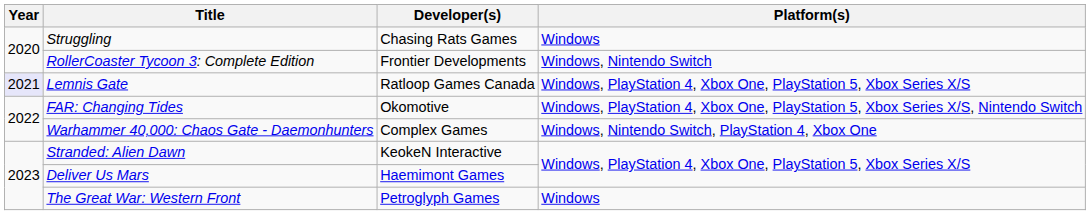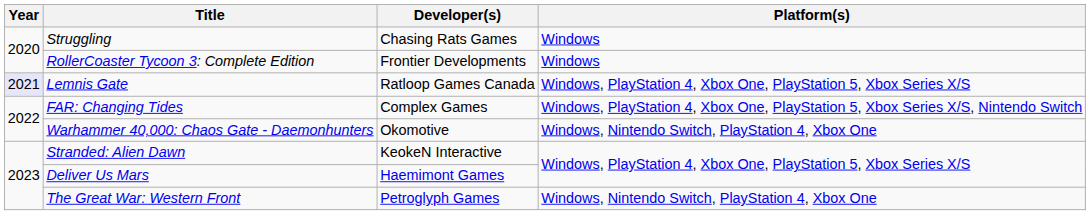 <table class="wikitable sortable">
 <tr>
 <th>Year</th>
 <th>Title</th>
 <th>Developer(s)</th>
 <th>Platform(s)</th>
 </tr>
 <tr>
 <td rowspan="2">2020</td>
 <td><em>Struggling</em></td>
 <td>Chasing Rats Games</td>
 <td><a href='#'>Windows</a></td>
 </tr>
 <tr>
 <td><em><a href='#'>RollerCoaster Tycoon 3</a>: Complete Edition</em></td>
 <td>Frontier Developments</td>
-<td><a href='#'>Windows</a>, <a href='#'>Nintendo Switch</a></td>
+<td><a href='#'>Windows</a></td>
 </tr>
 <tr>
 <td style="background: lavender;">2021</td>
 <td><em><a href='#'>Lemnis Gate</a></em></td>
 <td>Ratloop Games Canada</td>
 <td><a href='#'>Windows</a>, <a href='#'>PlayStation 4</a>, <a href='#'>Xbox One</a>, <a href='#'>PlayStation 5</a>, <a href='#'>Xbox Series X/S</a></td>
 </tr>
 <tr>
 <td rowspan="2">2022</td>
 <td><em><a href='#'>FAR: Changing Tides</a></em></td>
-<td>Okomotive</td>
+<td>Complex Games</td>
 <td><a href='#'>Windows</a>, <a href='#'>PlayStation 4</a>, <a href='#'>Xbox One</a>, <a href='#'>PlayStation 5</a>, <a href='#'>Xbox Series X/S</a>, <a href='#'>Nintendo Switch</a></td>
 </tr>
 <tr>
 <td><em><a href='#'>Warhammer 40,000: Chaos Gate - Daemonhunters</a></em></td>
-<td>Complex Games</td>
+<td>Okomotive</td>
 <td><a href='#'>Windows</a>, <a href='#'>Nintendo Switch</a>, <a href='#'>PlayStation 4</a>, <a href='#'>Xbox One</a></td>
 </tr>
 <tr>
 <td rowspan="3">2023</td>
 <td><em><a href='#'>Stranded: Alien Dawn</a></em></td>
 <td>KeokeN Interactive</td>
 <td rowspan="2"><a href='#'>Windows</a>, <a href='#'>PlayStation 4</a>, <a href='#'>Xbox One</a>, <a href='#'>PlayStation 5</a>, <a href='#'>Xbox Series X/S</a></td>
 </tr>
 <tr>
 <td><em><a href='#'>Deliver Us Mars</a></em></td>
 <td><a href='#'>Haemimont Games</a></td>
 </tr>
 <tr>
 <td><em><a href='#'>The Great War: Western Front</a></em></td>
 <td><a href='#'>Petroglyph Games</a></td>
-<td><a href='#'>Windows</a></td>
+<td><a href='#'>Windows</a>, <a href='#'>Nintendo Switch</a>, <a href='#'>PlayStation 4</a>, <a href='#'>Xbox One</a></td>
 </tr>
 </table>
